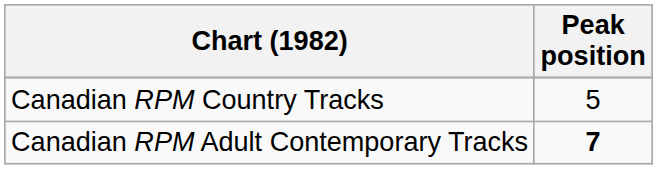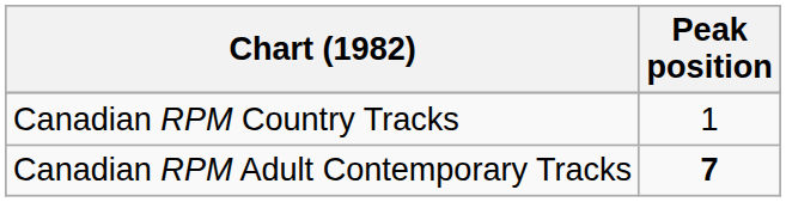 <table class="wikitable sortable">
 <tr>
 <th align="left">Chart (1982)</th>
 <th align="center">Peak<br>position</th>
 </tr>
 <tr>
 </tr>
 <tr>
 </tr>
 <tr>
 </tr>
 <tr>
 <td align="left">Canadian <em>RPM</em> Country Tracks</td>
-<td align="center">5</td>
+<td align="center">1</td>
 </tr>
 <tr>
 <td align="left">Canadian <em>RPM</em> Adult Contemporary Tracks</td>
 <td align="center"><strong>7</strong></td>
 </tr>
 </table>
